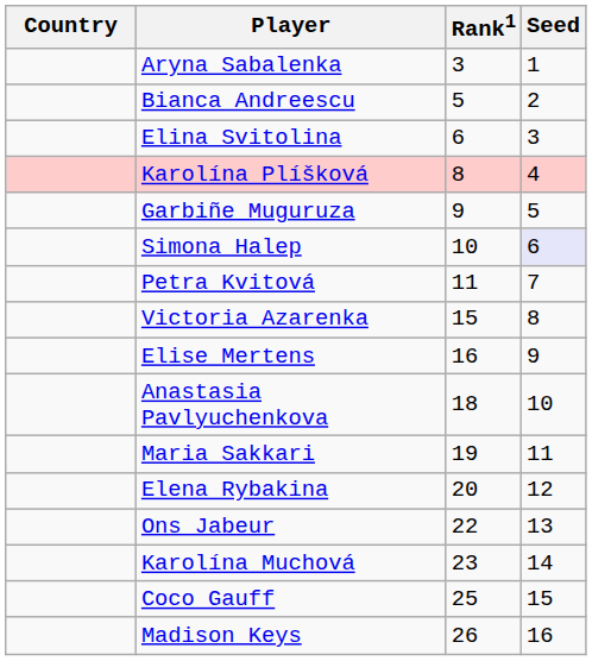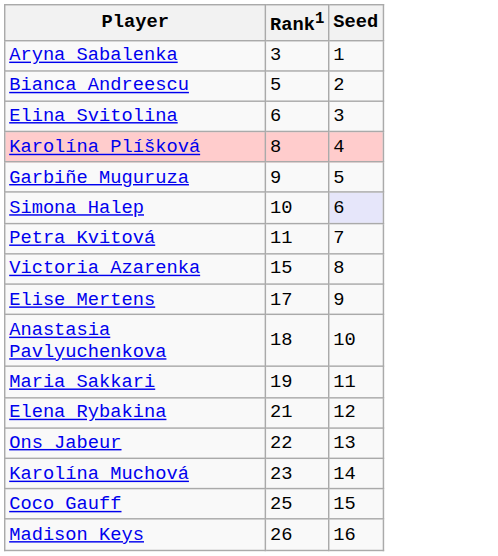 <table class="sortable wikitable">
 <tr>
-<th width="70">Country</th>
 <th width="175">Player</th>
 <th>Rank<sup>1</sup></th>
 <th>Seed</th>
 </tr>
 <tr>
-<td></td>
 <td><a href='#'>Aryna Sabalenka</a></td>
 <td>3</td>
 <td>1</td>
 </tr>
 <tr>
-<td></td>
 <td><a href='#'>Bianca Andreescu</a></td>
 <td>5</td>
 <td>2</td>
 </tr>
 <tr>
-<td></td>
 <td><a href='#'>Elina Svitolina</a></td>
 <td>6</td>
 <td>3</td>
 </tr>
 <tr style="background:#fcc;">
-<td></td>
 <td><a href='#'>Karolína Plíšková</a></td>
 <td>8</td>
 <td>4</td>
 </tr>
 <tr>
-<td></td>
 <td><a href='#'>Garbiñe Muguruza</a></td>
 <td>9</td>
 <td>5</td>
 </tr>
 <tr>
-<td></td>
 <td><a href='#'>Simona Halep</a></td>
 <td>10</td>
 <td style="background: lavender;">6</td>
 </tr>
 <tr>
-<td></td>
 <td><a href='#'>Petra Kvitová</a></td>
 <td>11</td>
 <td>7</td>
 </tr>
 <tr>
-<td></td>
 <td><a href='#'>Victoria Azarenka</a></td>
 <td>15</td>
 <td>8</td>
 </tr>
 <tr>
-<td></td>
 <td><a href='#'>Elise Mertens</a></td>
-<td>16</td>
+<td>17</td>
 <td>9</td>
 </tr>
 <tr>
-<td></td>
 <td><a href='#'>Anastasia Pavlyuchenkova</a></td>
 <td>18</td>
 <td>10</td>
 </tr>
 <tr>
-<td></td>
 <td><a href='#'>Maria Sakkari</a></td>
 <td>19</td>
 <td>11</td>
 </tr>
 <tr>
-<td></td>
 <td><a href='#'>Elena Rybakina</a></td>
-<td>20</td>
+<td>21</td>
 <td>12</td>
 </tr>
 <tr>
-<td></td>
 <td><a href='#'>Ons Jabeur</a></td>
 <td>22</td>
 <td>13</td>
 </tr>
 <tr>
-<td></td>
 <td><a href='#'>Karolína Muchová</a></td>
 <td>23</td>
 <td>14</td>
 </tr>
 <tr>
-<td></td>
 <td><a href='#'>Coco Gauff</a></td>
 <td>25</td>
 <td>15</td>
 </tr>
 <tr>
-<td></td>
 <td><a href='#'>Madison Keys</a></td>
 <td>26</td>
 <td>16</td>
 </tr>
 </table>
